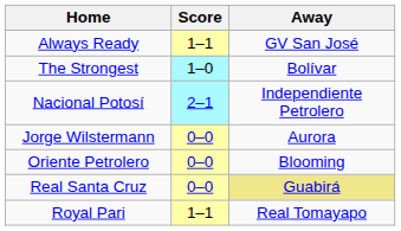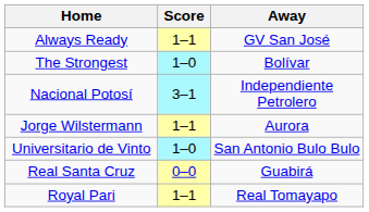 <table class="wikitable" style="text-align: center">
 <tr>
 <th width=160>Home</th>
 <th width=50>Score</th>
 <th width=160>Away</th>
 </tr>
 <tr>
 <td><a href='#'>Always Ready</a></td>
 <td bgcolor=FFFFAA>1–1</td>
 <td><a href='#'>GV San José</a></td>
 </tr>
 <tr>
 <td><a href='#'>The Strongest</a></td>
 <td bgcolor=AAF9FF>1–0</td>
 <td><a href='#'>Bolívar</a></td>
 </tr>
 <tr>
 <td><a href='#'>Nacional Potosí</a></td>
-<td bgcolor=AAF9FF><a href='#'>2–1</a></td>
+<td bgcolor=AAF9FF>3–1</td>
 <td><a href='#'>Independiente Petrolero</a></td>
 </tr>
 <tr>
 <td><a href='#'>Jorge Wilstermann</a></td>
-<td bgcolor=FFFFAA><a href='#'>0–0</a></td>
+<td bgcolor=FFFFAA>1–1</td>
 <td><a href='#'>Aurora</a></td>
 </tr>
 <tr>
-<td><a href='#'>Oriente Petrolero</a></td>
-<td bgcolor=FFFFAA><a href='#'>0–0</a></td>
-<td><a href='#'>Blooming</a></td>
+<td><a href='#'>Universitario de Vinto</a></td>
+<td bgcolor=AAF9FF>1–0</td>
+<td><a href='#'>San Antonio Bulo Bulo</a></td>
 </tr>
 <tr>
 <td><a href='#'>Real Santa Cruz</a></td>
 <td bgcolor=FFFFAA><a href='#'>0–0</a></td>
-<td style="background: khaki;"><a href='#'>Guabirá</a></td>
+<td><a href='#'>Guabirá</a></td>
 </tr>
 <tr>
 <td><a href='#'>Royal Pari</a></td>
 <td bgcolor=FFFFAA>1–1</td>
 <td><a href='#'>Real Tomayapo</a></td>
 </tr>
 </table>
